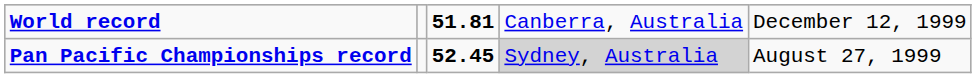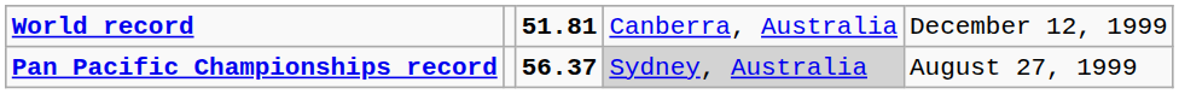 <table class="wikitable">
 <tr>
 <td><strong><a href='#'>World record</a></strong></td>
 <td></td>
 <td><strong>51.81</strong></td>
 <td><a href='#'>Canberra</a>, <a href='#'>Australia</a></td>
 <td>December 12, 1999</td>
 </tr>
 <tr>
 <td><strong><a href='#'>Pan Pacific Championships record</a></strong></td>
 <td></td>
-<td><strong>52.45</strong></td>
+<td><strong>56.37</strong></td>
 <td style="background: lightgrey;"><a href='#'>Sydney</a>, <a href='#'>Australia</a></td>
 <td>August 27, 1999</td>
 </tr>
 </table>
